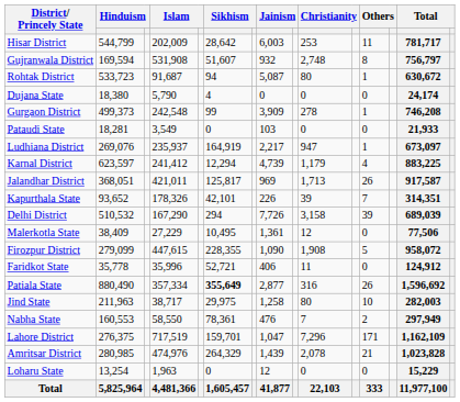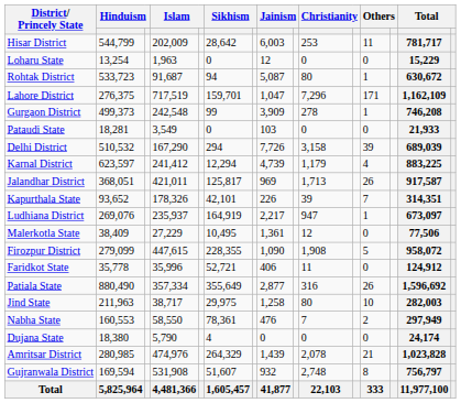 <table class="wikitable sortable">
 <tr>
 <th rowspan="2"><a href='#'>District</a>/<br><a href='#'>Princely State</a></th>
 <th colspan="2"><a href='#'>Hinduism</a> </th>
 <th colspan="2"><a href='#'>Islam</a> </th>
 <th colspan="2"><a href='#'>Sikhism</a> </th>
 <th colspan="2"><a href='#'>Jainism</a> </th>
 <th colspan="2"><a href='#'>Christianity</a> </th>
 <th colspan="2">Others</th>
 <th colspan="2">Total</th>
 </tr>
 <tr>
 <th><a href='#'></a></th>
 <th></th>
 <th></th>
 <th></th>
 <th></th>
 <th></th>
 <th></th>
 <th></th>
 <th></th>
 <th></th>
 <th></th>
 <th></th>
 <th></th>
 <th></th>
 </tr>
 <tr>
 <td><a href='#'>Hisar District</a></td>
 <td>544,799</td>
 <td></td>
 <td>202,009</td>
 <td></td>
 <td>28,642</td>
 <td></td>
 <td>6,003</td>
 <td></td>
 <td>253</td>
 <td></td>
 <td>11</td>
 <td></td>
 <th>781,717</th>
 <th></th>
 </tr>
 <tr>
-<td><a href='#'>Gujranwala District</a></td>
-<td>169,594</td>
+<td><a href='#'>Loharu State</a></td>
+<td>13,254</td>
 <td></td>
-<td>531,908</td>
+<td>1,963</td>
 <td></td>
-<td>51,607</td>
+<td>0</td>
 <td></td>
-<td>932</td>
+<td>12</td>
 <td></td>
-<td>2,748</td>
+<td>0</td>
 <td></td>
-<td>8</td>
+<td>0</td>
 <td></td>
-<th>756,797</th>
+<th>15,229</th>
 <th></th>
 </tr>
 <tr>
 <td><a href='#'>Rohtak District</a></td>
 <td>533,723</td>
 <td></td>
 <td>91,687</td>
 <td></td>
 <td>94</td>
 <td></td>
 <td>5,087</td>
 <td></td>
 <td>80</td>
 <td></td>
 <td>1</td>
 <td></td>
 <th>630,672</th>
 <th></th>
 </tr>
 <tr>
-<td><a href='#'>Dujana State</a></td>
-<td>18,380</td>
+<td><a href='#'>Lahore District</a></td>
+<td>276,375</td>
 <td></td>
-<td>5,790</td>
+<td>717,519</td>
 <td></td>
-<td>4</td>
+<td>159,701</td>
 <td></td>
-<td>0</td>
+<td>1,047</td>
 <td></td>
-<td>0</td>
+<td>7,296</td>
 <td></td>
-<td>0</td>
+<td>171</td>
 <td></td>
-<th>24,174</th>
+<th>1,162,109</th>
 <th></th>
 </tr>
 <tr>
 <td><a href='#'>Gurgaon District</a></td>
 <td>499,373</td>
 <td></td>
 <td>242,548</td>
 <td></td>
 <td>99</td>
 <td></td>
 <td>3,909</td>
 <td></td>
 <td>278</td>
 <td></td>
 <td>1</td>
 <td></td>
 <th>746,208</th>
 <th></th>
 </tr>
 <tr>
 <td><a href='#'>Pataudi State</a></td>
 <td>18,281</td>
 <td></td>
 <td>3,549</td>
 <td></td>
 <td>0</td>
 <td></td>
 <td>103</td>
 <td></td>
 <td>0</td>
 <td></td>
 <td>0</td>
 <td></td>
 <th>21,933</th>
 <th></th>
 </tr>
 <tr>
-<td><a href='#'>Ludhiana District</a></td>
-<td>269,076</td>
+<td><a href='#'>Delhi District</a></td>
+<td>510,532</td>
 <td></td>
-<td>235,937</td>
+<td>167,290</td>
 <td></td>
-<td>164,919</td>
+<td>294</td>
 <td></td>
-<td>2,217</td>
+<td>7,726</td>
 <td></td>
-<td>947</td>
+<td>3,158</td>
 <td></td>
-<td>1</td>
+<td>39</td>
 <td></td>
-<th>673,097</th>
+<th>689,039</th>
 <th></th>
 </tr>
 <tr>
 <td><a href='#'>Karnal District</a></td>
 <td>623,597</td>
 <td></td>
 <td>241,412</td>
 <td></td>
 <td>12,294</td>
 <td></td>
 <td>4,739</td>
 <td></td>
 <td>1,179</td>
 <td></td>
 <td>4</td>
 <td></td>
 <th>883,225</th>
 <th></th>
 </tr>
 <tr>
 <td><a href='#'>Jalandhar District</a></td>
 <td>368,051</td>
 <td></td>
 <td>421,011</td>
 <td></td>
 <td>125,817</td>
 <td></td>
 <td>969</td>
 <td></td>
 <td>1,713</td>
 <td></td>
 <td>26</td>
 <td></td>
 <th>917,587</th>
 <th></th>
 </tr>
 <tr>
 <td><a href='#'>Kapurthala State</a></td>
 <td>93,652</td>
 <td></td>
 <td>178,326</td>
 <td></td>
 <td>42,101</td>
 <td></td>
 <td>226</td>
 <td></td>
 <td>39</td>
 <td></td>
 <td>7</td>
 <td></td>
 <th>314,351</th>
 <th></th>
 </tr>
 <tr>
-<td><a href='#'>Delhi District</a></td>
-<td>510,532</td>
+<td><a href='#'>Ludhiana District</a></td>
+<td>269,076</td>
 <td></td>
-<td>167,290</td>
+<td>235,937</td>
 <td></td>
-<td>294</td>
+<td>164,919</td>
 <td></td>
-<td>7,726</td>
+<td>2,217</td>
 <td></td>
-<td>3,158</td>
+<td>947</td>
 <td></td>
-<td>39</td>
+<td>1</td>
 <td></td>
-<th>689,039</th>
+<th>673,097</th>
 <th></th>
 </tr>
 <tr>
 <td><a href='#'>Malerkotla State</a></td>
 <td>38,409</td>
 <td></td>
 <td>27,229</td>
 <td></td>
 <td>10,495</td>
 <td></td>
 <td>1,361</td>
 <td></td>
 <td>12</td>
 <td></td>
 <td>0</td>
 <td></td>
 <th>77,506</th>
 <th></th>
 </tr>
 <tr>
 <td><a href='#'>Firozpur District</a></td>
 <td>279,099</td>
 <td></td>
 <td>447,615</td>
 <td></td>
 <td>228,355</td>
 <td></td>
 <td>1,090</td>
 <td></td>
 <td>1,908</td>
 <td></td>
 <td>5</td>
 <td></td>
 <th>958,072</th>
 <th></th>
 </tr>
 <tr>
 <td><a href='#'>Faridkot State</a></td>
 <td>35,778</td>
 <td></td>
 <td>35,996</td>
 <td></td>
 <td>52,721</td>
 <td></td>
 <td>406</td>
 <td></td>
 <td>11</td>
 <td></td>
 <td>0</td>
 <td></td>
 <th>124,912</th>
 <th></th>
 </tr>
 <tr>
 <td><a href='#'>Patiala State</a></td>
 <td>880,490</td>
 <td></td>
 <td>357,334</td>
 <td></td>
-<td><strong>355,649</strong></td>
+<td>355,649</td>
 <td></td>
 <td>2,877</td>
 <td></td>
 <td>316</td>
 <td></td>
 <td>26</td>
 <td></td>
 <th>1,596,692</th>
 <th></th>
 </tr>
 <tr>
 <td><a href='#'>Jind State</a></td>
 <td>211,963</td>
 <td></td>
 <td>38,717</td>
 <td></td>
 <td>29,975</td>
 <td></td>
 <td>1,258</td>
 <td></td>
 <td>80</td>
 <td></td>
 <td>10</td>
 <td></td>
 <th>282,003</th>
 <th></th>
 </tr>
 <tr>
 <td><a href='#'>Nabha State</a></td>
 <td>160,553</td>
 <td></td>
 <td>58,550</td>
 <td></td>
 <td>78,361</td>
 <td></td>
 <td>476</td>
 <td></td>
 <td>7</td>
 <td></td>
 <td>2</td>
 <td></td>
 <th>297,949</th>
 <th></th>
 </tr>
 <tr>
-<td><a href='#'>Lahore District</a></td>
-<td>276,375</td>
+<td><a href='#'>Dujana State</a></td>
+<td>18,380</td>
 <td></td>
-<td>717,519</td>
+<td>5,790</td>
 <td></td>
-<td>159,701</td>
+<td>4</td>
 <td></td>
-<td>1,047</td>
+<td>0</td>
 <td></td>
-<td>7,296</td>
+<td>0</td>
 <td></td>
-<td>171</td>
+<td>0</td>
 <td></td>
-<th>1,162,109</th>
+<th>24,174</th>
 <th></th>
 </tr>
 <tr>
 <td><a href='#'>Amritsar District</a></td>
 <td>280,985</td>
 <td></td>
 <td>474,976</td>
 <td></td>
 <td>264,329</td>
 <td></td>
 <td>1,439</td>
 <td></td>
 <td>2,078</td>
 <td></td>
 <td>21</td>
 <td></td>
 <th>1,023,828</th>
 <th></th>
 </tr>
 <tr>
-<td><a href='#'>Loharu State</a></td>
-<td>13,254</td>
+<td><a href='#'>Gujranwala District</a></td>
+<td>169,594</td>
 <td></td>
-<td>1,963</td>
+<td>531,908</td>
 <td></td>
-<td>0</td>
+<td>51,607</td>
 <td></td>
-<td>12</td>
+<td>932</td>
 <td></td>
-<td>0</td>
+<td>2,748</td>
 <td></td>
-<td>0</td>
+<td>8</td>
 <td></td>
-<th>15,229</th>
+<th>756,797</th>
 <th></th>
 </tr>
 <tr>
 <th>Total</th>
 <th>5,825,964</th>
 <th></th>
 <th>4,481,366</th>
 <th></th>
 <th>1,605,457</th>
 <th></th>
 <th>41,877</th>
 <th></th>
 <th>22,103</th>
 <th></th>
 <th>333</th>
 <th></th>
 <th>11,977,100</th>
 <th></th>
 </tr>
 </table>
